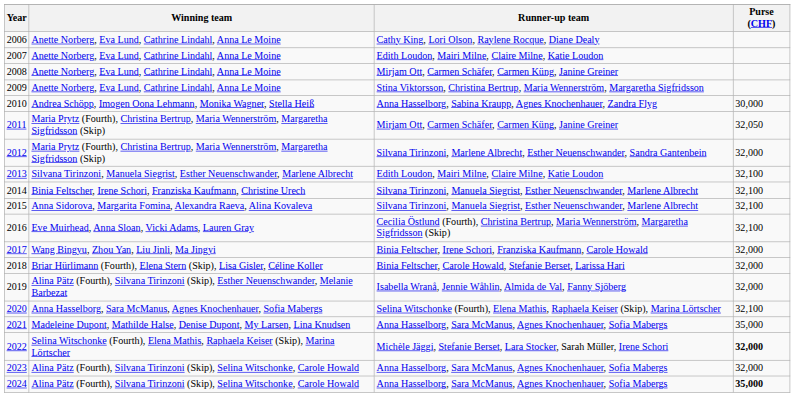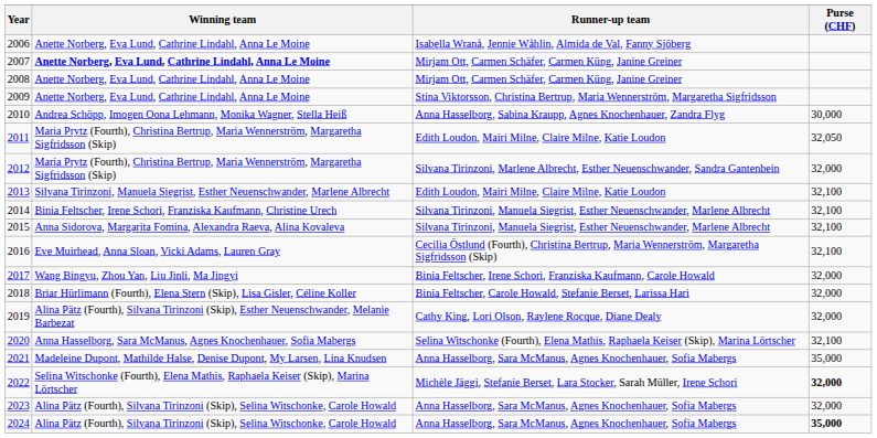 <table class="wikitable">
 <tr>
 </tr>
 <tr>
 <th scope="col">Year</th>
 <th scope="col">Winning team</th>
 <th scope="col">Runner-up team</th>
 <th scope="col">Purse (<a href='#'>CHF</a>)</th>
 </tr>
 <tr>
 <td>2006</td>
 <td> <a href='#'>Anette Norberg</a>, <a href='#'>Eva Lund</a>, <a href='#'>Cathrine Lindahl</a>, <a href='#'>Anna Le Moine</a></td>
-<td> <a href='#'>Cathy King</a>, <a href='#'>Lori Olson</a>, <a href='#'>Raylene Rocque</a>, <a href='#'>Diane Dealy</a></td>
+<td> <a href='#'>Isabella Wranå</a>, <a href='#'>Jennie Wåhlin</a>, <a href='#'>Almida de Val</a>, <a href='#'>Fanny Sjöberg</a></td>
 <td></td>
 </tr>
 <tr>
 <td>2007</td>
-<td> <a href='#'>Anette Norberg</a>, <a href='#'>Eva Lund</a>, <a href='#'>Cathrine Lindahl</a>, <a href='#'>Anna Le Moine</a></td>
-<td> <a href='#'>Edith Loudon</a>, <a href='#'>Mairi Milne</a>, <a href='#'>Claire Milne</a>, <a href='#'>Katie Loudon</a></td>
+<td><strong> <a href='#'>Anette Norberg</a>, <a href='#'>Eva Lund</a>, <a href='#'>Cathrine Lindahl</a>, <a href='#'>Anna Le Moine</a></strong></td>
+<td> <a href='#'>Mirjam Ott</a>, <a href='#'>Carmen Schäfer</a>, <a href='#'>Carmen Küng</a>, <a href='#'>Janine Greiner</a></td>
 <td></td>
 </tr>
 <tr>
 <td>2008</td>
 <td> <a href='#'>Anette Norberg</a>, <a href='#'>Eva Lund</a>, <a href='#'>Cathrine Lindahl</a>, <a href='#'>Anna Le Moine</a></td>
 <td> <a href='#'>Mirjam Ott</a>, <a href='#'>Carmen Schäfer</a>, <a href='#'>Carmen Küng</a>, <a href='#'>Janine Greiner</a></td>
 <td></td>
 </tr>
 <tr>
 <td>2009</td>
 <td> <a href='#'>Anette Norberg</a>, <a href='#'>Eva Lund</a>, <a href='#'>Cathrine Lindahl</a>, <a href='#'>Anna Le Moine</a></td>
 <td> <a href='#'>Stina Viktorsson</a>, <a href='#'>Christina Bertrup</a>, <a href='#'>Maria Wennerström</a>, <a href='#'>Margaretha Sigfridsson</a></td>
 <td></td>
 </tr>
 <tr>
 <td>2010</td>
 <td> <a href='#'>Andrea Schöpp</a>, <a href='#'>Imogen Oona Lehmann</a>, <a href='#'>Monika Wagner</a>, <a href='#'>Stella Heiß</a></td>
 <td> <a href='#'>Anna Hasselborg</a>, <a href='#'>Sabina Kraupp</a>, <a href='#'>Agnes Knochenhauer</a>, <a href='#'>Zandra Flyg</a></td>
 <td>30,000</td>
 </tr>
 <tr>
 <td><a href='#'>2011</a></td>
 <td> <a href='#'>Maria Prytz</a> (Fourth), <a href='#'>Christina Bertrup</a>, <a href='#'>Maria Wennerström</a>, <a href='#'>Margaretha Sigfridsson</a> (Skip)</td>
-<td> <a href='#'>Mirjam Ott</a>, <a href='#'>Carmen Schäfer</a>, <a href='#'>Carmen Küng</a>, <a href='#'>Janine Greiner</a></td>
+<td> <a href='#'>Edith Loudon</a>, <a href='#'>Mairi Milne</a>, <a href='#'>Claire Milne</a>, <a href='#'>Katie Loudon</a></td>
 <td>32,050</td>
 </tr>
 <tr>
 <td><a href='#'>2012</a></td>
 <td> <a href='#'>Maria Prytz</a> (Fourth), <a href='#'>Christina Bertrup</a>, <a href='#'>Maria Wennerström</a>, <a href='#'>Margaretha Sigfridsson</a> (Skip)</td>
 <td> <a href='#'>Silvana Tirinzoni</a>, <a href='#'>Marlene Albrecht</a>, <a href='#'>Esther Neuenschwander</a>, <a href='#'>Sandra Gantenbein</a></td>
 <td>32,000</td>
 </tr>
 <tr>
 <td><a href='#'>2013</a></td>
 <td> <a href='#'>Silvana Tirinzoni</a>, <a href='#'>Manuela Siegrist</a>, <a href='#'>Esther Neuenschwander</a>, <a href='#'>Marlene Albrecht</a></td>
 <td> <a href='#'>Edith Loudon</a>, <a href='#'>Mairi Milne</a>, <a href='#'>Claire Milne</a>, <a href='#'>Katie Loudon</a></td>
 <td>32,100</td>
 </tr>
 <tr>
 <td>2014</td>
 <td> <a href='#'>Binia Feltscher</a>, <a href='#'>Irene Schori</a>, <a href='#'>Franziska Kaufmann</a>, <a href='#'>Christine Urech</a></td>
 <td> <a href='#'>Silvana Tirinzoni</a>, <a href='#'>Manuela Siegrist</a>, <a href='#'>Esther Neuenschwander</a>, <a href='#'>Marlene Albrecht</a></td>
 <td>32,100</td>
 </tr>
 <tr>
 <td>2015</td>
 <td> <a href='#'>Anna Sidorova</a>, <a href='#'>Margarita Fomina</a>, <a href='#'>Alexandra Raeva</a>, <a href='#'>Alina Kovaleva</a></td>
 <td> <a href='#'>Silvana Tirinzoni</a>, <a href='#'>Manuela Siegrist</a>, <a href='#'>Esther Neuenschwander</a>, <a href='#'>Marlene Albrecht</a></td>
 <td>32,100</td>
 </tr>
 <tr>
 <td>2016</td>
 <td> <a href='#'>Eve Muirhead</a>, <a href='#'>Anna Sloan</a>, <a href='#'>Vicki Adams</a>, <a href='#'>Lauren Gray</a></td>
 <td> <a href='#'>Cecilia Östlund</a> (Fourth), <a href='#'>Christina Bertrup</a>, <a href='#'>Maria Wennerström</a>, <a href='#'>Margaretha Sigfridsson</a> (Skip)</td>
 <td>32,100</td>
 </tr>
 <tr>
 <td><a href='#'>2017</a></td>
 <td> <a href='#'>Wang Bingyu</a>, <a href='#'>Zhou Yan</a>, <a href='#'>Liu Jinli</a>, <a href='#'>Ma Jingyi</a></td>
 <td> <a href='#'>Binia Feltscher</a>, <a href='#'>Irene Schori</a>, <a href='#'>Franziska Kaufmann</a>, <a href='#'>Carole Howald</a></td>
 <td>32,000</td>
 </tr>
 <tr>
 <td>2018</td>
 <td> <a href='#'>Briar Hürlimann</a> (Fourth), <a href='#'>Elena Stern</a> (Skip), <a href='#'>Lisa Gisler</a>, <a href='#'>Céline Koller</a></td>
 <td> <a href='#'>Binia Feltscher</a>, <a href='#'>Carole Howald</a>, <a href='#'>Stefanie Berset</a>, <a href='#'>Larissa Hari</a></td>
 <td>32,000</td>
 </tr>
 <tr>
 <td>2019</td>
 <td> <a href='#'>Alina Pätz</a> (Fourth), <a href='#'>Silvana Tirinzoni</a> (Skip), <a href='#'>Esther Neuenschwander</a>, <a href='#'>Melanie Barbezat</a></td>
-<td> <a href='#'>Isabella Wranå</a>, <a href='#'>Jennie Wåhlin</a>, <a href='#'>Almida de Val</a>, <a href='#'>Fanny Sjöberg</a></td>
+<td> <a href='#'>Cathy King</a>, <a href='#'>Lori Olson</a>, <a href='#'>Raylene Rocque</a>, <a href='#'>Diane Dealy</a></td>
 <td>32,000</td>
 </tr>
 <tr>
 <td><a href='#'>2020</a></td>
 <td> <a href='#'>Anna Hasselborg</a>, <a href='#'>Sara McManus</a>, <a href='#'>Agnes Knochenhauer</a>, <a href='#'>Sofia Mabergs</a></td>
 <td> <a href='#'>Selina Witschonke</a> (Fourth), <a href='#'>Elena Mathis</a>, <a href='#'>Raphaela Keiser</a> (Skip), <a href='#'>Marina Lörtscher</a></td>
 <td>32,100</td>
 </tr>
 <tr>
 <td><a href='#'>2021</a></td>
 <td> <a href='#'>Madeleine Dupont</a>, <a href='#'>Mathilde Halse</a>, <a href='#'>Denise Dupont</a>, <a href='#'>My Larsen</a>, <a href='#'>Lina Knudsen</a></td>
 <td> <a href='#'>Anna Hasselborg</a>, <a href='#'>Sara McManus</a>, <a href='#'>Agnes Knochenhauer</a>, <a href='#'>Sofia Mabergs</a></td>
 <td>35,000</td>
 </tr>
 <tr>
 <td><a href='#'>2022</a></td>
 <td> <a href='#'>Selina Witschonke</a> (Fourth), <a href='#'>Elena Mathis</a>, <a href='#'>Raphaela Keiser</a> (Skip), <a href='#'>Marina Lörtscher</a></td>
 <td> <a href='#'>Michèle Jäggi</a>, <a href='#'>Stefanie Berset</a>, <a href='#'>Lara Stocker</a>, Sarah Müller, <a href='#'>Irene Schori</a></td>
 <td><strong>32,000</strong></td>
 </tr>
 <tr>
 <td><a href='#'>2023</a></td>
 <td> <a href='#'>Alina Pätz</a> (Fourth), <a href='#'>Silvana Tirinzoni</a> (Skip), <a href='#'>Selina Witschonke</a>, <a href='#'>Carole Howald</a></td>
 <td> <a href='#'>Anna Hasselborg</a>, <a href='#'>Sara McManus</a>, <a href='#'>Agnes Knochenhauer</a>, <a href='#'>Sofia Mabergs</a></td>
 <td>32,000</td>
 </tr>
 <tr>
 <td><a href='#'>2024</a></td>
 <td> <a href='#'>Alina Pätz</a> (Fourth), <a href='#'>Silvana Tirinzoni</a> (Skip), <a href='#'>Selina Witschonke</a>, <a href='#'>Carole Howald</a></td>
 <td> <a href='#'>Anna Hasselborg</a>, <a href='#'>Sara McManus</a>, <a href='#'>Agnes Knochenhauer</a>, <a href='#'>Sofia Mabergs</a></td>
 <td><strong>35,000</strong></td>
 </tr>
 </table>
